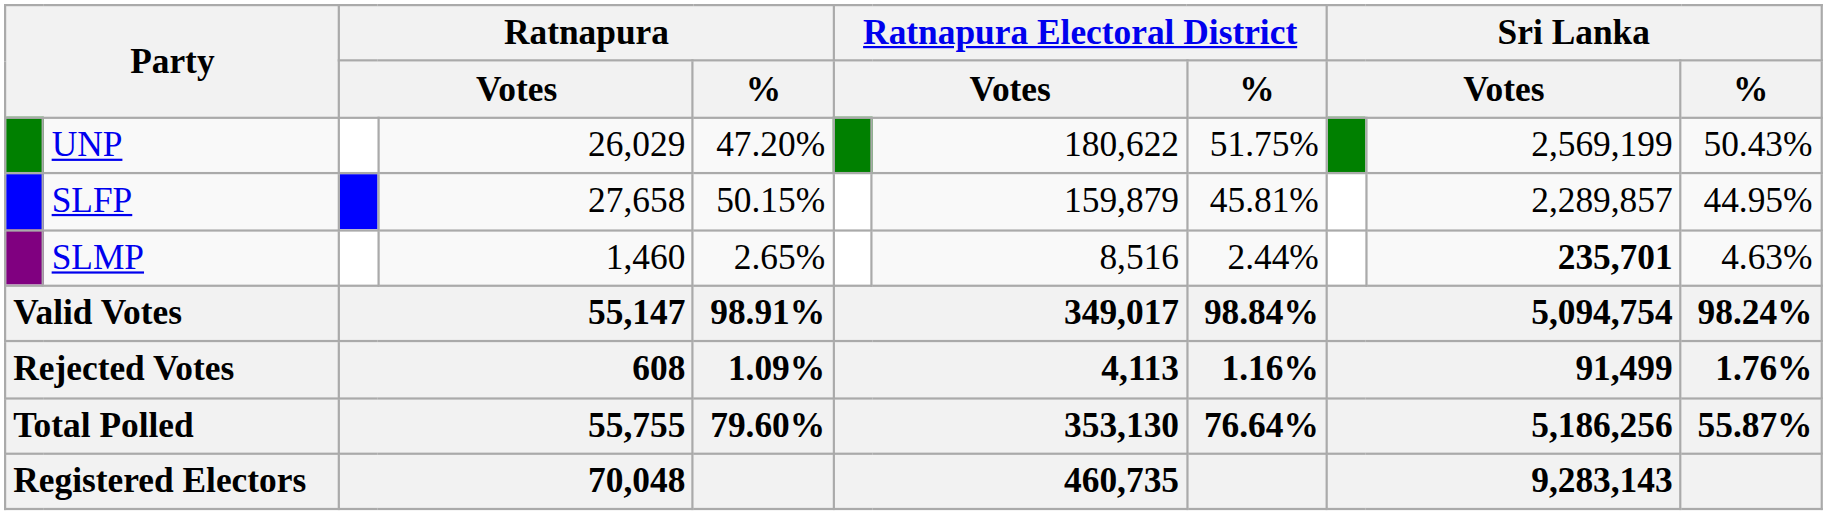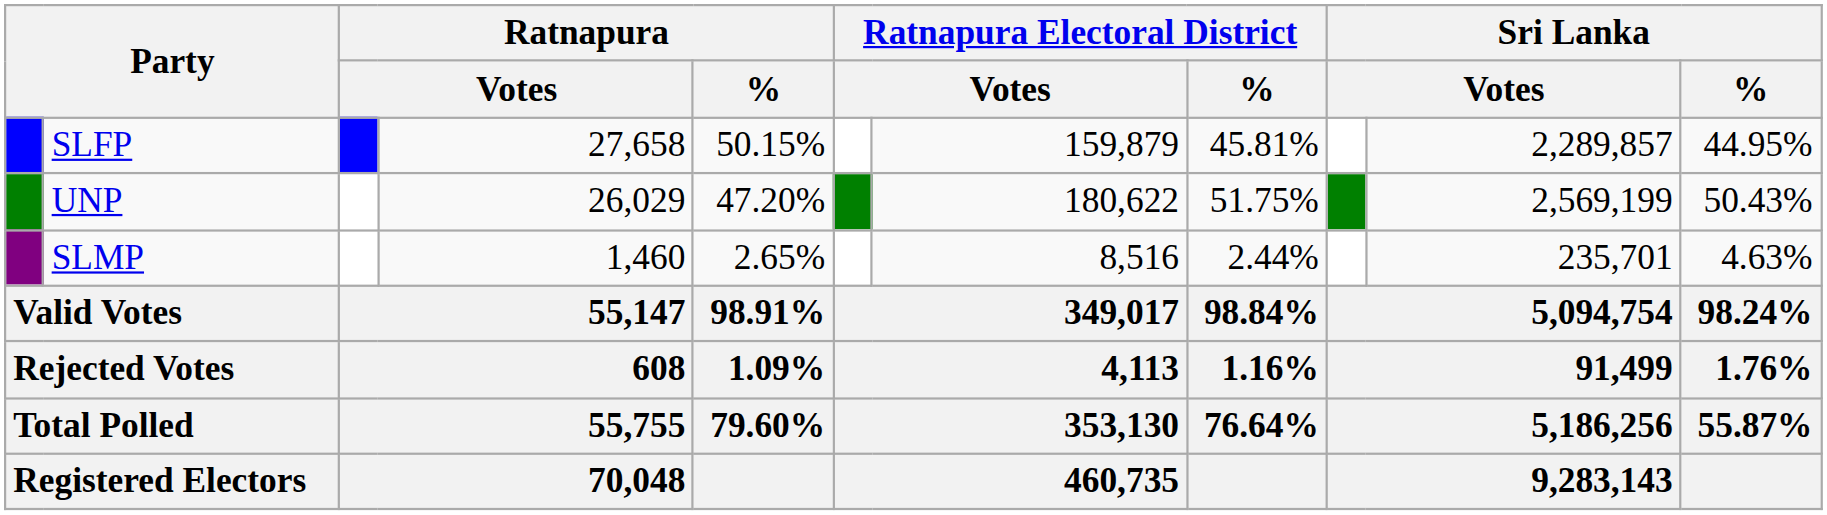 <table class="wikitable">
 <tr>
 <th colspan="2" width="144px"rowspan="2">Party</th>
 <th colspan="3" width="216px">Ratnapura</th>
 <th colspan="3" width="216px"><a href='#'>Ratnapura Electoral District</a></th>
 <th colspan="3" width="216px">Sri Lanka</th>
 </tr>
 <tr>
 <th colspan="2" width="144px">Votes</th>
 <th>%</th>
 <th colspan="2" width="144px">Votes</th>
 <th>%</th>
 <th colspan="2" width="144px">Votes</th>
 <th>%</th>
 </tr>
 <tr>
+<td style="background-color:blue;" width="10px"></td>
+<td style="text-align:left;"><a href='#'>SLFP</a></td>
+<td style="background-color:blue;" width="10px"></td>
+<td style="text-align:right;">27,658</td>
+<td style="text-align:right;">50.15%</td>
+<td style="background-color:white;" width="10px"></td>
+<td style="text-align:right;">159,879</td>
+<td style="text-align:right;">45.81%</td>
+<td style="background-color:white;" width="10px"></td>
+<td style="text-align:right;">2,289,857</td>
+<td style="text-align:right;">44.95%</td>
+</tr>
+<tr>
 <td style="background-color:green;" width="10px"></td>
 <td style="text-align:left;"><a href='#'>UNP</a></td>
 <td style="background-color:white;" width="10px"></td>
 <td style="text-align:right;">26,029</td>
 <td style="text-align:right;">47.20%</td>
 <td style="background-color:green;" width="10px"></td>
 <td style="text-align:right;">180,622</td>
 <td style="text-align:right;">51.75%</td>
 <td style="background-color:green;" width="10px"></td>
 <td style="text-align:right;">2,569,199</td>
 <td style="text-align:right;">50.43%</td>
 </tr>
 <tr>
-<td style="background-color:blue;" width="10px"></td>
-<td style="text-align:left;"><a href='#'>SLFP</a></td>
-<td style="background-color:blue;" width="10px"></td>
-<td style="text-align:right;">27,658</td>
-<td style="text-align:right;">50.15%</td>
-<td style="background-color:white;" width="10px"></td>
-<td style="text-align:right;">159,879</td>
-<td style="text-align:right;">45.81%</td>
-<td style="background-color:white;" width="10px"></td>
-<td style="text-align:right;">2,289,857</td>
-<td style="text-align:right;">44.95%</td>
-</tr>
-<tr>
 <td style="background-color:purple;" width="10px"></td>
 <td style="text-align:left;"><a href='#'>SLMP</a></td>
 <td style="background-color:white;" width="10px"></td>
 <td style="text-align:right;">1,460</td>
 <td style="text-align:right;">2.65%</td>
 <td style="background-color:white;" width="10px"></td>
 <td style="text-align:right;">8,516</td>
 <td style="text-align:right;">2.44%</td>
 <td style="background-color:white;" width="10px"></td>
-<td style="text-align:right;"><strong>235,701</strong></td>
+<td style="text-align:right;">235,701</td>
 <td style="text-align:right;">4.63%</td>
 </tr>
 <tr>
 <th colspan="2" width="144px"style="text-align:left;">Valid Votes</th>
 <th style="text-align:right;"colspan="2" width="144px">55,147</th>
 <th style="text-align:right;">98.91%</th>
 <th style="text-align:right;"colspan="2" width="144px">349,017</th>
 <th style="text-align:right;">98.84%</th>
 <th style="text-align:right;"colspan="2" width="144px">5,094,754</th>
 <th style="text-align:right;">98.24%</th>
 </tr>
 <tr>
 <th colspan="2" width="144px"style="text-align:left;">Rejected Votes</th>
 <th style="text-align:right;"colspan="2" width="144px">608</th>
 <th style="text-align:right;">1.09%</th>
 <th style="text-align:right;"colspan="2" width="144px">4,113</th>
 <th style="text-align:right;">1.16%</th>
 <th style="text-align:right;"colspan="2" width="144px">91,499</th>
 <th style="text-align:right;">1.76%</th>
 </tr>
 <tr>
 <th colspan="2" width="144px"style="text-align:left;">Total Polled</th>
 <th style="text-align:right;"colspan="2" width="144px">55,755</th>
 <th style="text-align:right;">79.60%</th>
 <th style="text-align:right;"colspan="2" width="144px">353,130</th>
 <th style="text-align:right;">76.64%</th>
 <th style="text-align:right;"colspan="2" width="144px">5,186,256</th>
 <th style="text-align:right;">55.87%</th>
 </tr>
 <tr>
 <th colspan="2" width="144px"style="text-align:left;">Registered Electors</th>
 <th style="text-align:right;"colspan="2" width="144px">70,048</th>
 <th></th>
 <th style="text-align:right;"colspan="2" width="144px">460,735</th>
 <th></th>
 <th style="text-align:right;"colspan="2" width="144px">9,283,143</th>
 <th></th>
 </tr>
 </table>
